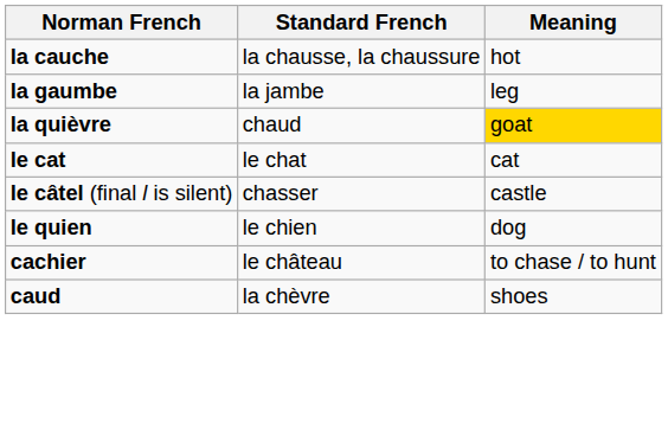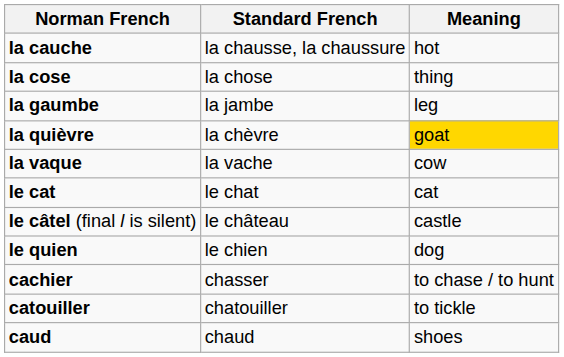 <table class="wikitable sortable">
 <tr>
 <th>Norman French</th>
 <th>Standard French</th>
 <th>Meaning</th>
 </tr>
 <tr>
 <td><strong>la cauche</strong></td>
 <td>la chausse, la chaussure</td>
 <td>hot</td>
 </tr>
 <tr>
+<td><strong>la cose</strong></td>
+<td>la chose</td>
+<td>thing</td>
+</tr>
+<tr>
 <td><strong>la gaumbe</strong></td>
 <td>la jambe</td>
 <td>leg</td>
 </tr>
 <tr>
 <td><strong>la quièvre</strong></td>
-<td>chaud</td>
+<td>la chèvre</td>
 <td style="background: gold;">goat</td>
+</tr>
+<tr>
+<td><strong>la vaque</strong></td>
+<td>la vache</td>
+<td>cow</td>
 </tr>
 <tr>
 <td><strong>le cat</strong></td>
 <td>le chat</td>
 <td>cat</td>
 </tr>
 <tr>
 <td><strong>le câtel</strong> (final <em>l</em> is silent)</td>
-<td>chasser</td>
+<td>le château</td>
 <td>castle</td>
 </tr>
 <tr>
 <td><strong>le quien</strong></td>
 <td>le chien</td>
 <td>dog</td>
 </tr>
 <tr>
 <td><strong>cachier</strong></td>
-<td>le château</td>
+<td>chasser</td>
 <td>to chase / to hunt</td>
 </tr>
 <tr>
+<td><strong>catouiller</strong></td>
+<td>chatouiller</td>
+<td>to tickle</td>
+</tr>
+<tr>
 <td><strong>caud</strong></td>
-<td>la chèvre</td>
+<td>chaud</td>
 <td>shoes</td>
 </tr>
 </table>
